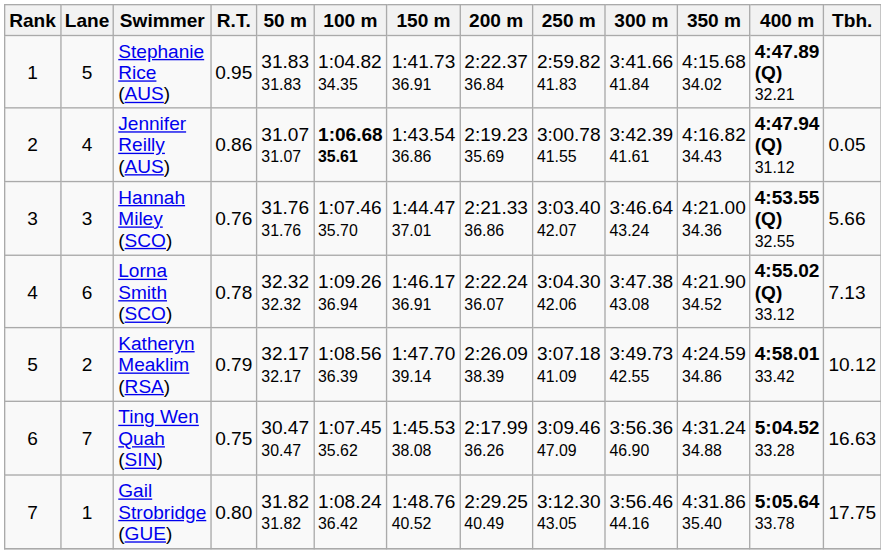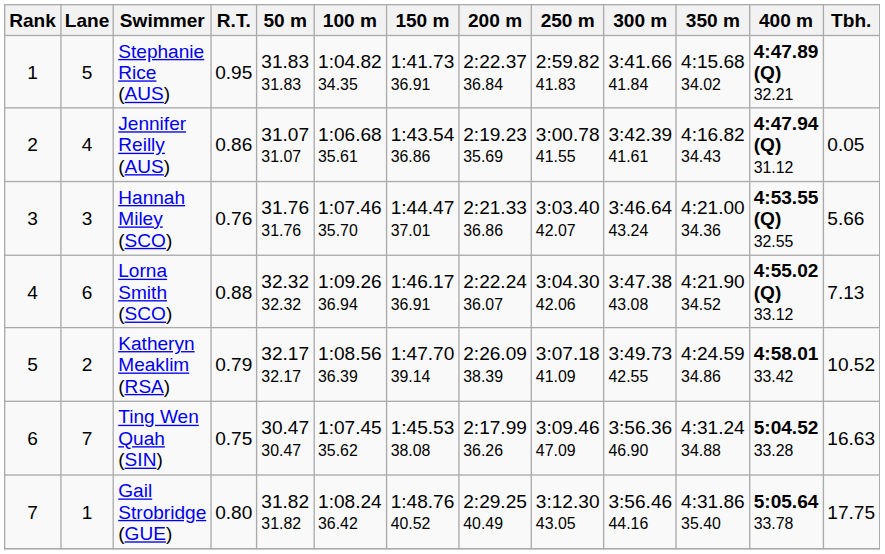 <table class="wikitable"  style="text-align:left; font-size:89%;" width=80%>
 <tr>
 <th>Rank</th>
 <th>Lane</th>
 <th>Swimmer</th>
 <th>R.T.</th>
 <th>50 m</th>
 <th>100 m</th>
 <th>150 m</th>
 <th>200 m</th>
 <th>250 m</th>
 <th>300 m</th>
 <th>350 m</th>
 <th>400 m</th>
 <th>Tbh.</th>
 </tr>
 <tr>
 <td align="center">1</td>
 <td align="center">5</td>
 <td> <a href='#'>Stephanie Rice</a> (<a href='#'>AUS</a>)</td>
 <td>0.95</td>
 <td>31.83<br><small>31.83</small></td>
 <td>1:04.82<br><small>34.35</small></td>
 <td>1:41.73<br><small>36.91</small></td>
 <td>2:22.37<br><small>36.84</small></td>
 <td>2:59.82<br><small>41.83</small></td>
 <td>3:41.66<br><small>41.84</small></td>
 <td>4:15.68<br><small>34.02</small></td>
 <td><strong>4:47.89 (Q)</strong><br><small>32.21</small></td>
 <td> </td>
 </tr>
 <tr>
 <td align="center">2</td>
 <td align="center">4</td>
 <td> <a href='#'>Jennifer Reilly</a> (<a href='#'>AUS</a>)</td>
 <td>0.86</td>
 <td>31.07<br><small>31.07</small></td>
-<td><strong>1:06.68<br><small>35.61</small></strong></td>
+<td>1:06.68<br><small>35.61</small></td>
 <td>1:43.54<br><small>36.86</small></td>
 <td>2:19.23<br><small>35.69</small></td>
 <td>3:00.78<br><small>41.55</small></td>
 <td>3:42.39<br><small>41.61</small></td>
 <td>4:16.82<br><small>34.43</small></td>
 <td><strong>4:47.94 (Q)</strong><br><small>31.12</small></td>
 <td>0.05</td>
 </tr>
 <tr>
 <td align="center">3</td>
 <td align="center">3</td>
 <td> <a href='#'>Hannah Miley</a> (<a href='#'>SCO</a>)</td>
 <td>0.76</td>
 <td>31.76<br><small>31.76</small></td>
 <td>1:07.46<br><small>35.70</small></td>
 <td>1:44.47<br><small>37.01</small></td>
 <td>2:21.33<br><small>36.86</small></td>
 <td>3:03.40<br><small>42.07</small></td>
 <td>3:46.64<br><small>43.24</small></td>
 <td>4:21.00<br><small>34.36</small></td>
 <td><strong>4:53.55 (Q)</strong><br><small>32.55</small></td>
 <td>5.66</td>
 </tr>
 <tr>
 <td align="center">4</td>
 <td align="center">6</td>
 <td> <a href='#'>Lorna Smith</a> (<a href='#'>SCO</a>)</td>
-<td>0.78</td>
+<td>0.88</td>
 <td>32.32<br><small>32.32</small></td>
 <td>1:09.26<br><small>36.94</small></td>
 <td>1:46.17<br><small>36.91</small></td>
 <td>2:22.24<br><small>36.07</small></td>
 <td>3:04.30<br><small>42.06</small></td>
 <td>3:47.38<br><small>43.08</small></td>
 <td>4:21.90<br><small>34.52</small></td>
 <td><strong>4:55.02 (Q)</strong><br><small>33.12</small></td>
 <td>7.13</td>
 </tr>
 <tr>
 <td align="center">5</td>
 <td align="center">2</td>
 <td> <a href='#'>Katheryn Meaklim</a> (<a href='#'>RSA</a>)</td>
 <td>0.79</td>
 <td>32.17<br><small>32.17</small></td>
 <td>1:08.56<br><small>36.39</small></td>
 <td>1:47.70<br><small>39.14</small></td>
 <td>2:26.09<br><small>38.39</small></td>
 <td>3:07.18<br><small>41.09</small></td>
 <td>3:49.73<br><small>42.55</small></td>
 <td>4:24.59<br><small>34.86</small></td>
 <td><strong>4:58.01</strong><br><small>33.42</small></td>
-<td>10.12</td>
+<td>10.52</td>
 </tr>
 <tr>
 <td align="center">6</td>
 <td align="center">7</td>
 <td> <a href='#'>Ting Wen Quah</a> (<a href='#'>SIN</a>)</td>
 <td>0.75</td>
 <td>30.47<br><small>30.47</small></td>
 <td>1:07.45<br><small>35.62</small></td>
 <td>1:45.53<br><small>38.08</small></td>
 <td>2:17.99<br><small>36.26</small></td>
 <td>3:09.46<br><small>47.09</small></td>
 <td>3:56.36<br><small>46.90</small></td>
 <td>4:31.24<br><small>34.88</small></td>
 <td><strong>5:04.52</strong><br><small>33.28</small></td>
 <td>16.63</td>
 </tr>
 <tr>
 <td align="center">7</td>
 <td align="center">1</td>
 <td> <a href='#'>Gail Strobridge</a> (<a href='#'>GUE</a>)</td>
 <td>0.80</td>
 <td>31.82<br><small>31.82</small></td>
 <td>1:08.24<br><small>36.42</small></td>
 <td>1:48.76<br><small>40.52</small></td>
 <td>2:29.25<br><small>40.49</small></td>
 <td>3:12.30<br><small>43.05</small></td>
 <td>3:56.46<br><small>44.16</small></td>
 <td>4:31.86<br><small>35.40</small></td>
 <td><strong>5:05.64</strong><br><small>33.78</small></td>
 <td>17.75</td>
 </tr>
 <tr>
 </tr>
 </table>
